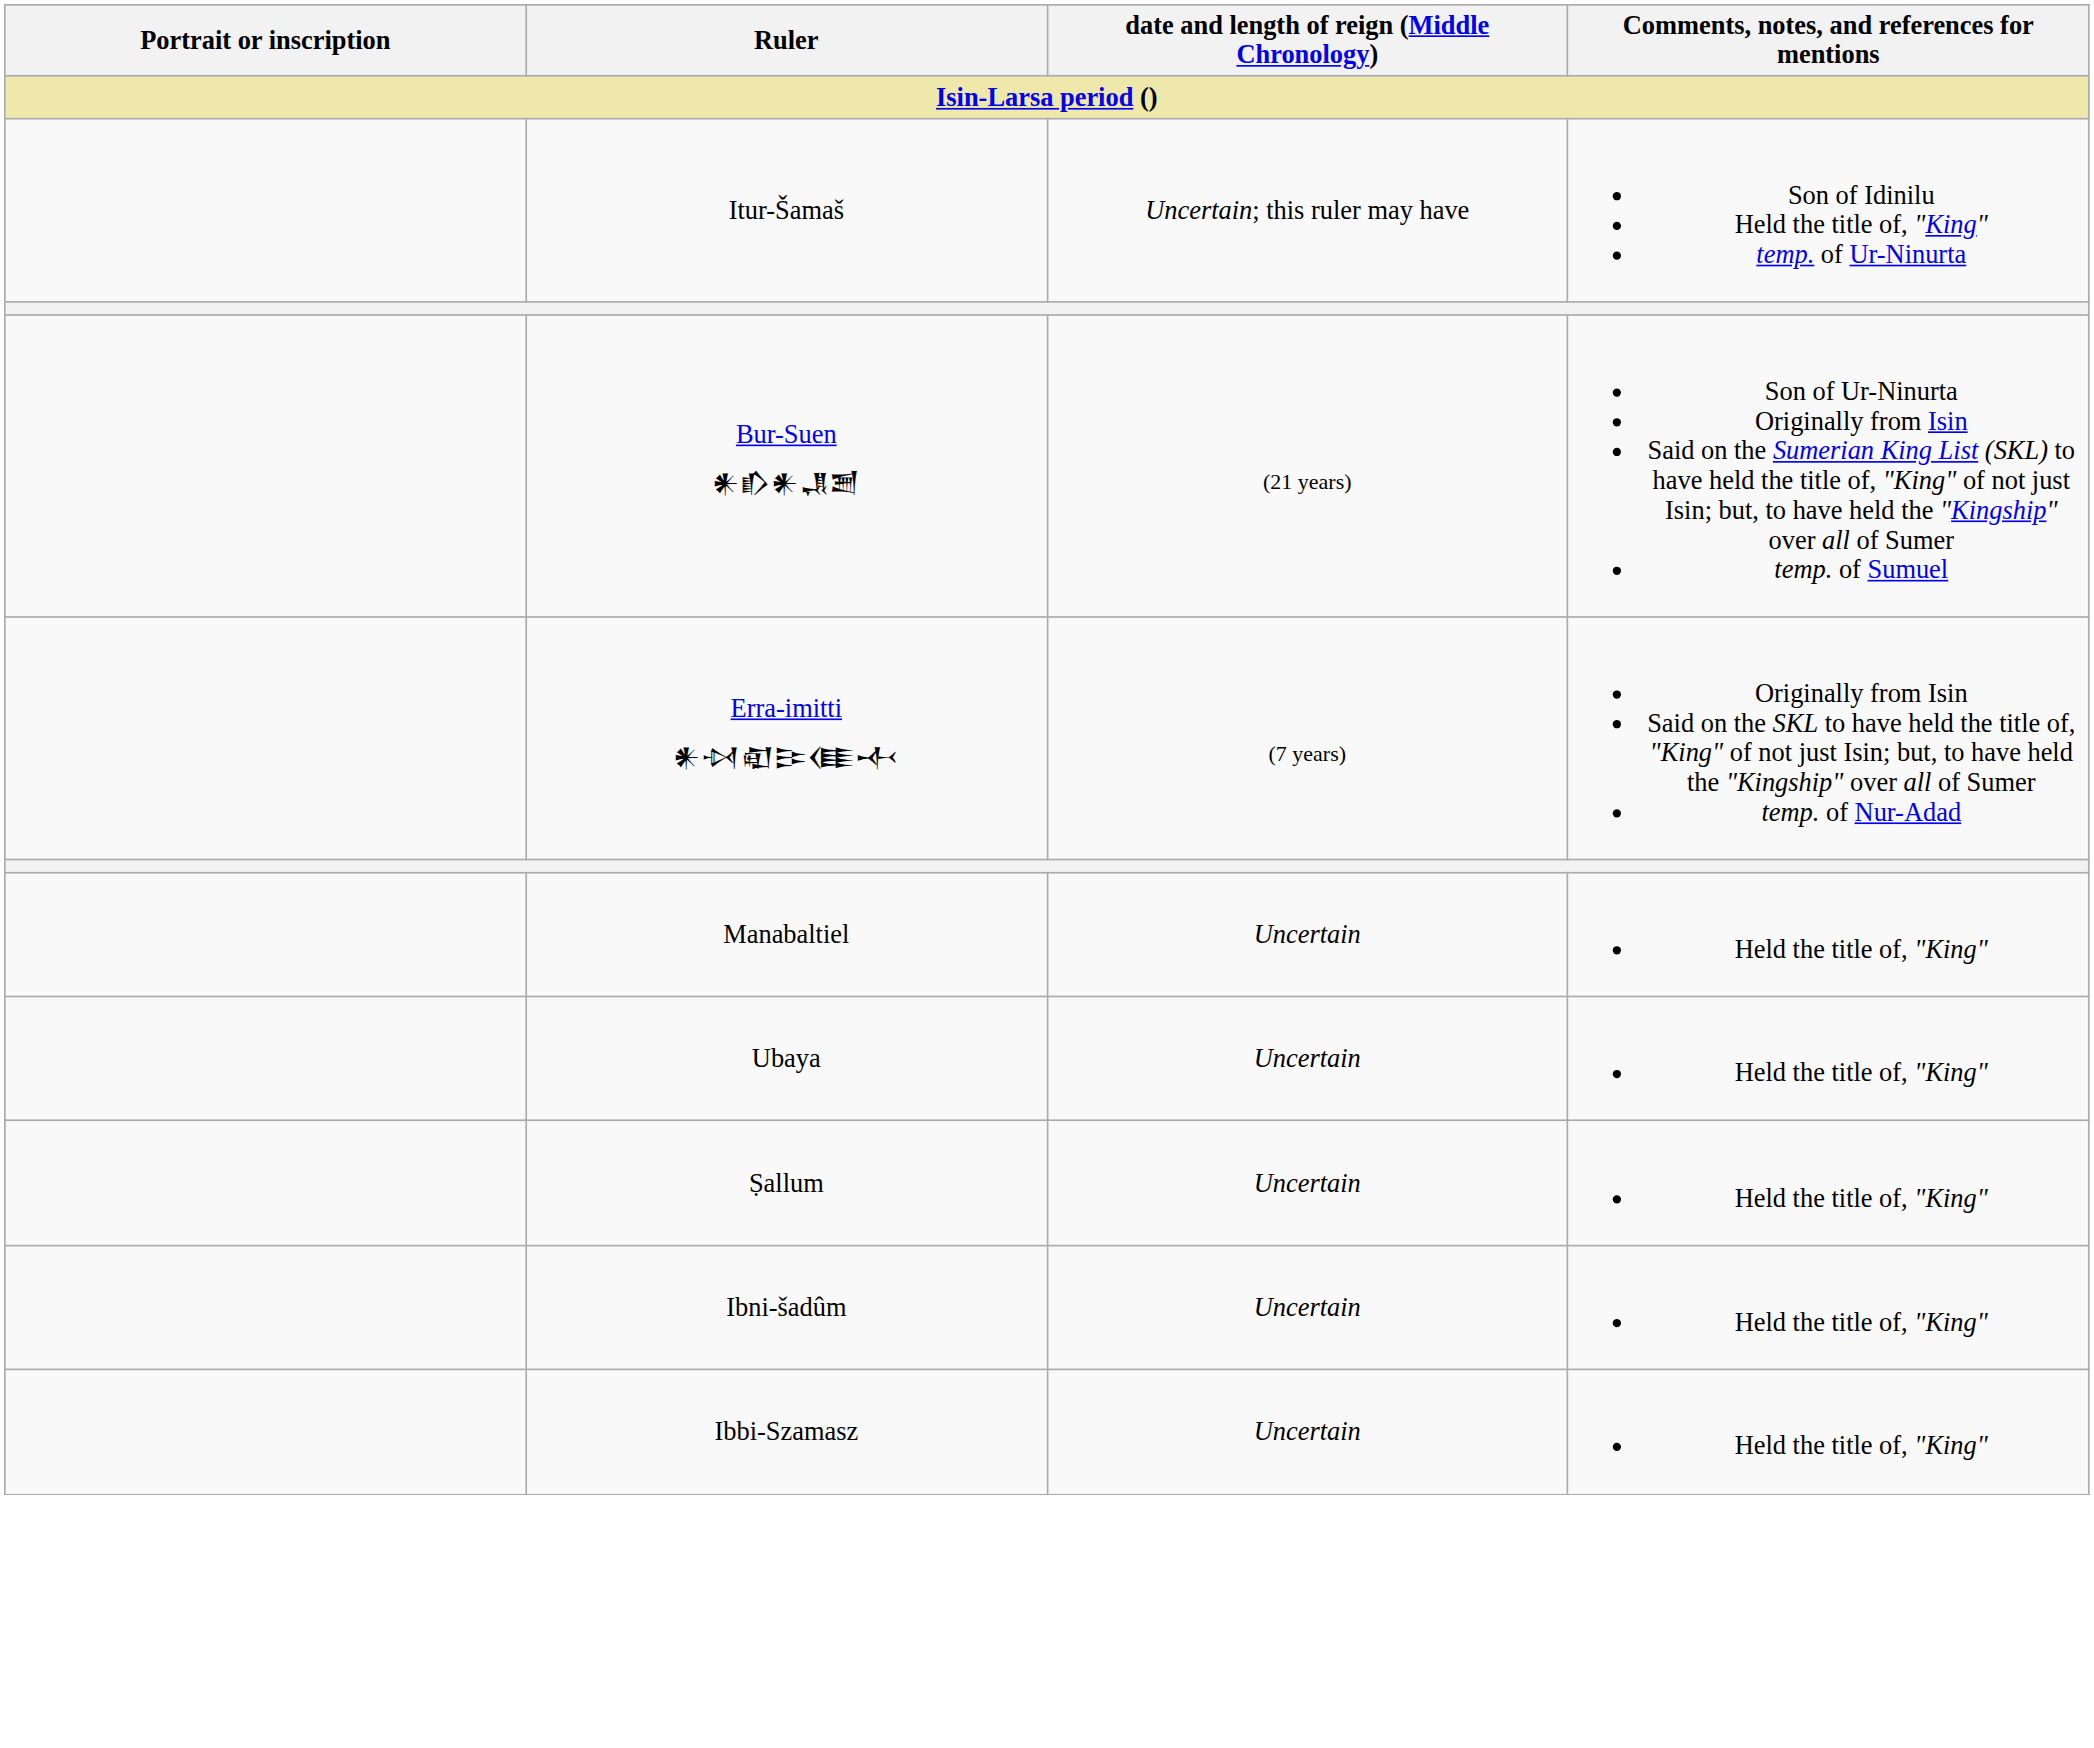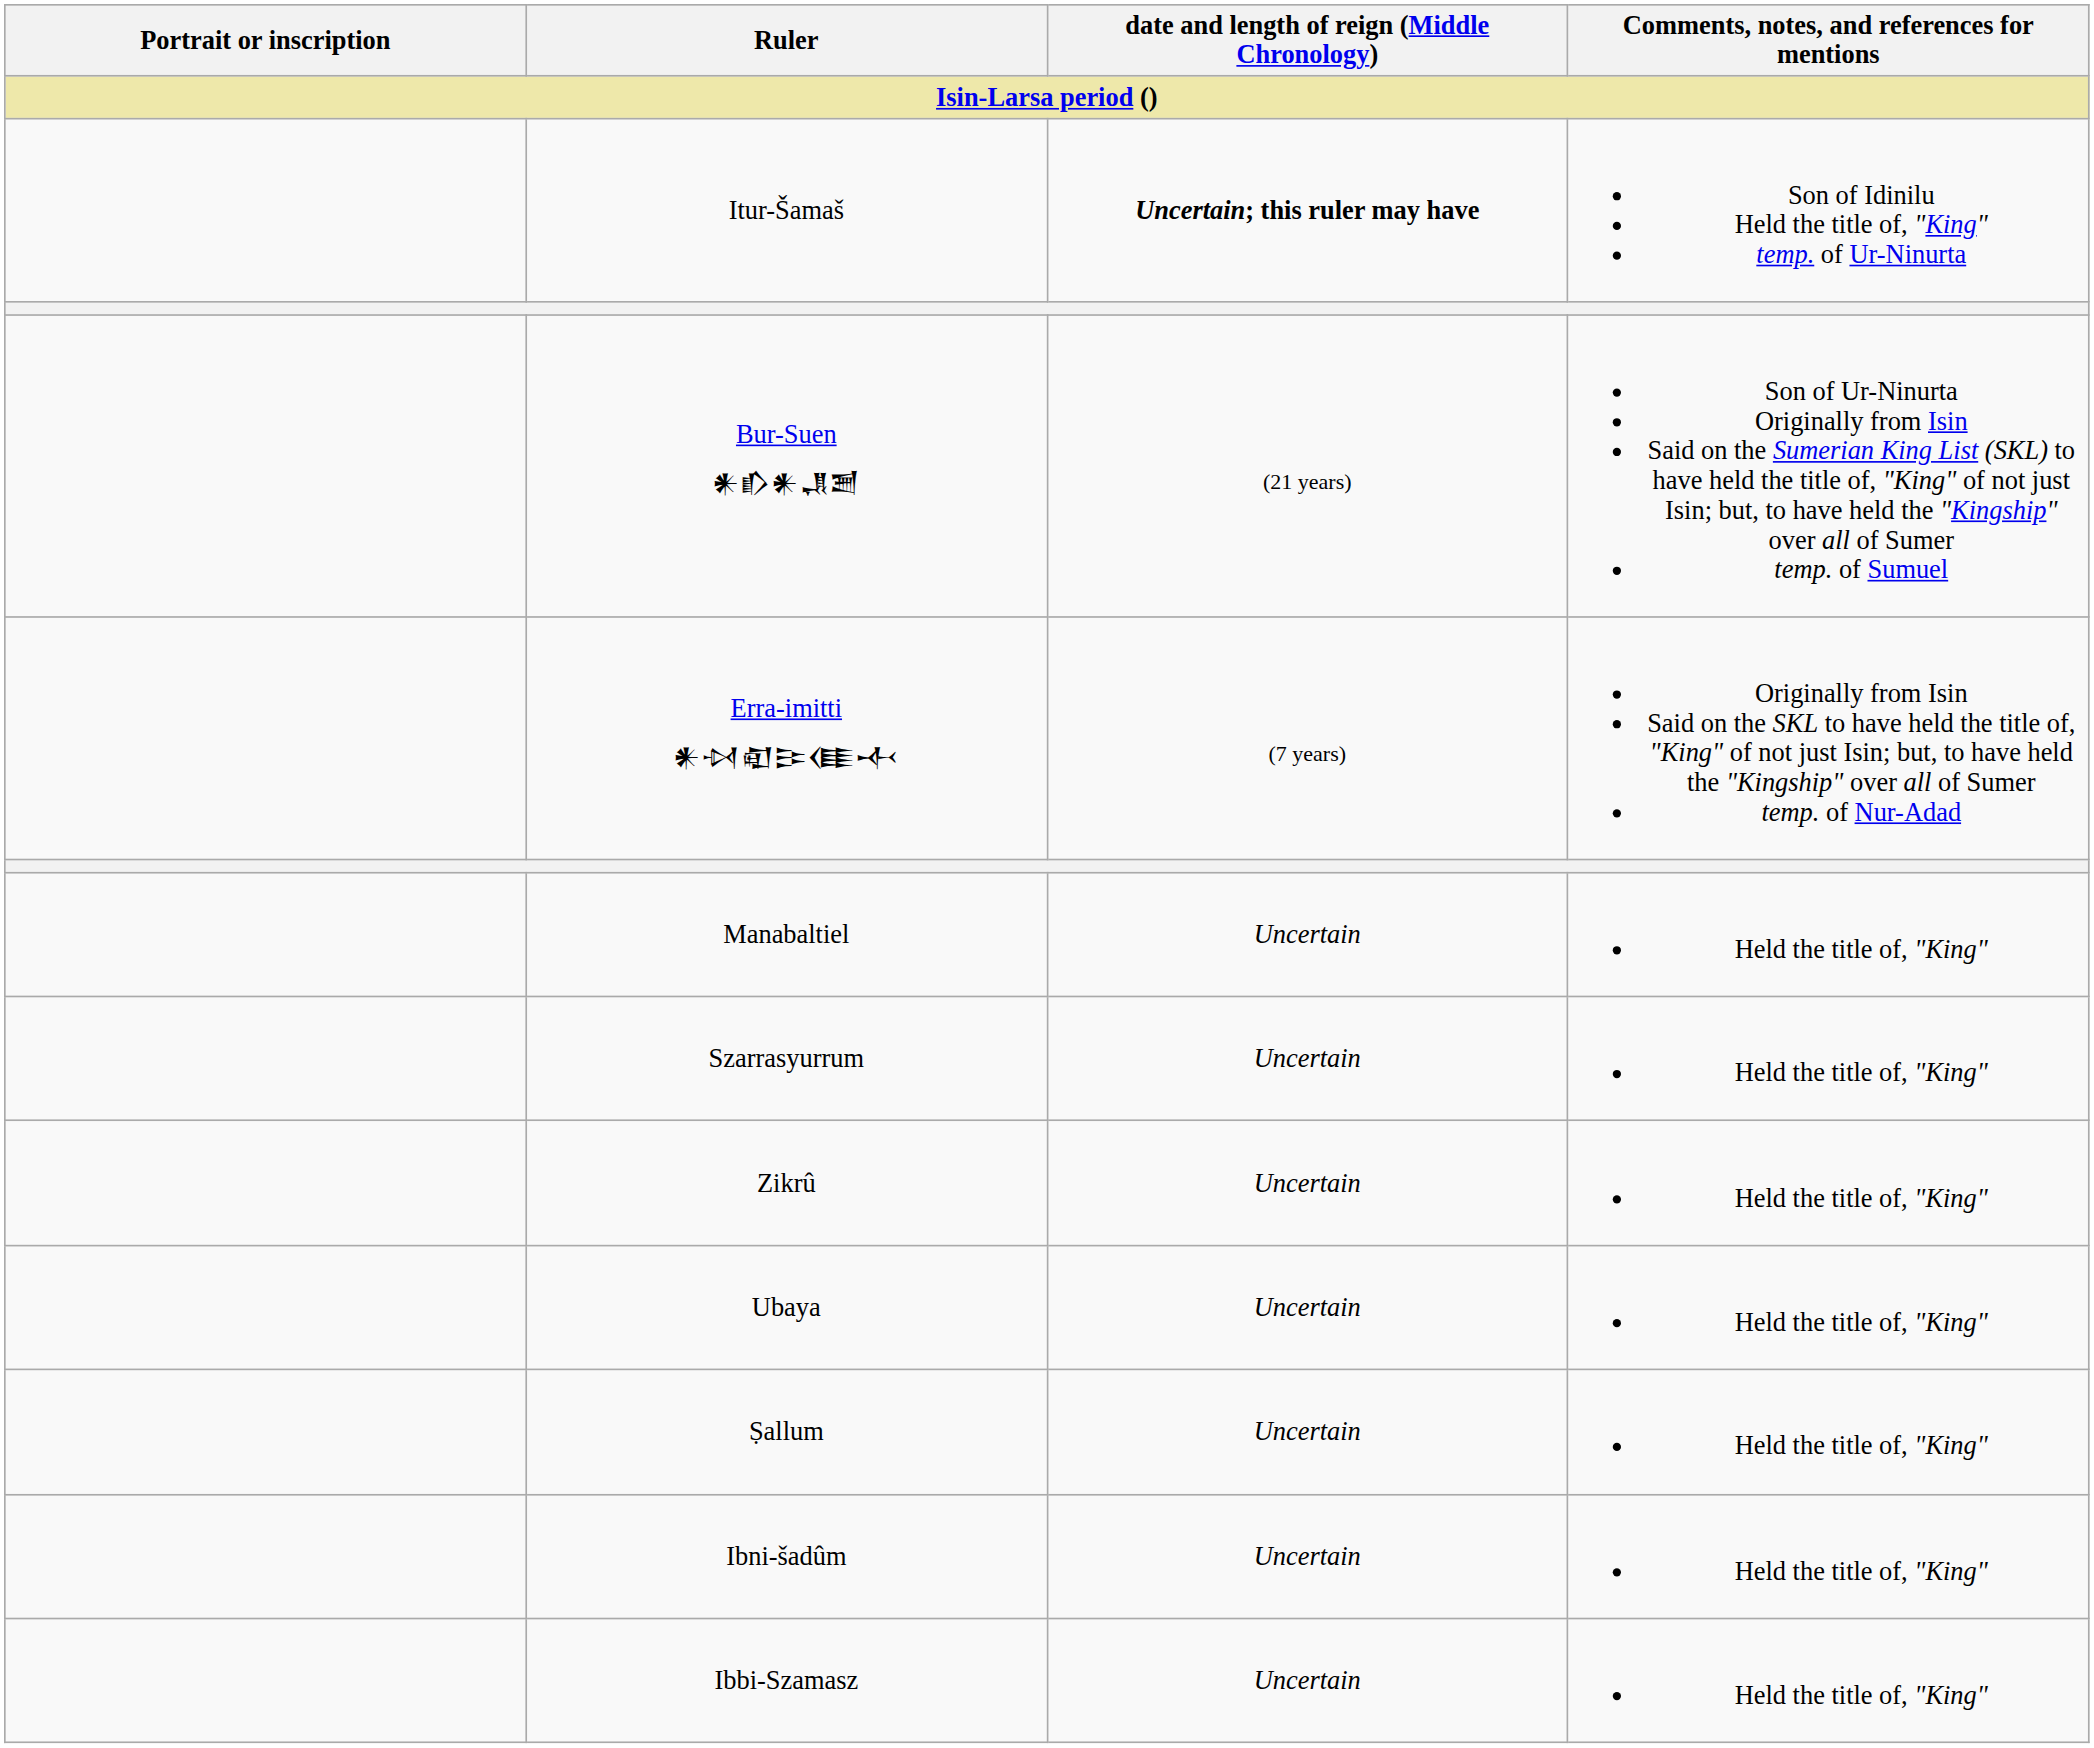 <table class="wikitable"border="1"style="width:100%;text-align:center">
 <tr>
 <th width="25%">Portrait or inscription</th>
 <th width="25%">Ruler</th>
 <th width="25%"> date and length of reign (<a href='#'>Middle Chronology</a>)</th>
 <th width="25%">Comments, notes, and references for mentions</th>
 </tr>
 <tr>
 <td colspan="4"align="center"style="background-color:palegoldenrod"><strong><a href='#'>Isin-Larsa period</a> ()</strong></td>
 </tr>
 <tr>
 <td></td>
 <td>Itur-Šamaš</td>
-<td><em>Uncertain</em>; this ruler may have </td>
+<td><strong><em>Uncertain</em>; this ruler may have </strong></td>
 <td><br><ul><li>Son of Idinilu</li><li>Held the title of, <em>"<a href='#'>King</a>"</em></li><li><em><a href='#'>temp.</a></em> of <a href='#'>Ur-Ninurta</a></li></ul></td>
 </tr>
 <tr>
 <th colspan="4"></th>
 </tr>
 <tr>
 <td></td>
 <td><a href='#'>Bur-Suen</a><br>𒀭𒁓𒀭𒂗𒍪</td>
 <td><br><small>(21 years)</small></td>
 <td><br><ul><li>Son of Ur-Ninurta</li><li>Originally from <a href='#'>Isin</a></li><li>Said on the <em><a href='#'>Sumerian King List</a> (SKL)</em> to have held the title of, <em>"King"</em> of not just Isin; but, to have held the <em>"<a href='#'>Kingship</a>"</em> over <em>all</em> of Sumer</li><li><em>temp.</em> of <a href='#'>Sumuel</a></li></ul></td>
 </tr>
 <tr>
 <td></td>
 <td><a href='#'>Erra-imitti</a><br>𒀭𒀴𒊏𒄿𒈪𒋾</td>
 <td><br><small>(7 years)</small></td>
 <td><br><ul><li>Originally from Isin</li><li>Said on the <em>SKL</em> to have held the title of, <em>"King"</em> of not just Isin; but, to have held the <em>"Kingship"</em> over <em>all</em> of Sumer</li><li><em>temp.</em> of <a href='#'>Nur-Adad</a></li></ul></td>
 </tr>
 <tr>
 <th colspan="4"></th>
 </tr>
 <tr>
 <td></td>
 <td>Manabaltiel</td>
 <td><em>Uncertain</em></td>
 <td><br><ul><li>Held the title of, <em>"King"</em></li></ul></td>
 </tr>
 <tr>
 <td></td>
+<td>Szarrasyurrum</td>
+<td><em>Uncertain</em></td>
+<td><br><ul><li>Held the title of, <em>"King"</em></li></ul></td>
+</tr>
+<tr>
+<td></td>
+<td>Zikrû</td>
+<td><em>Uncertain</em></td>
+<td><br><ul><li>Held the title of, <em>"King"</em></li></ul></td>
+</tr>
+<tr>
+<td></td>
 <td>Ubaya</td>
 <td><em>Uncertain</em></td>
 <td><br><ul><li>Held the title of, <em>"King"</em></li></ul></td>
 </tr>
 <tr>
 <td></td>
 <td>Ṣallum</td>
 <td><em>Uncertain</em></td>
 <td><br><ul><li>Held the title of, <em>"King"</em></li></ul></td>
 </tr>
 <tr>
 <td></td>
 <td>Ibni-šadûm</td>
 <td><em>Uncertain</em></td>
 <td><br><ul><li>Held the title of, <em>"King"</em></li></ul></td>
 </tr>
 <tr>
 <td></td>
 <td>Ibbi-Szamasz</td>
 <td><em>Uncertain</em></td>
 <td><br><ul><li>Held the title of, <em>"King"</em></li></ul></td>
 </tr>
 </table>
